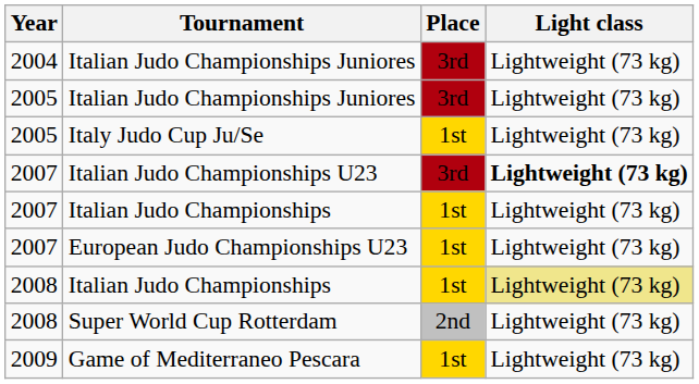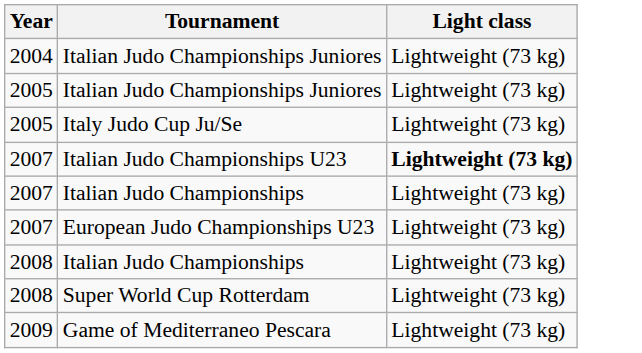 <table class="wikitable">
 <tr>
 <th>Year</th>
 <th>Tournament</th>
-<th>Place</th>
 <th>Light class</th>
 </tr>
 <tr>
 <td>2004</td>
 <td>Italian Judo Championships Juniores</td>
-<td bgcolor="bronze" align="center">3rd</td>
 <td>Lightweight (73 kg)</td>
 </tr>
 <tr>
 <td>2005</td>
 <td>Italian Judo Championships Juniores</td>
-<td bgcolor="bronze" align="center">3rd</td>
 <td>Lightweight (73 kg)</td>
 </tr>
 <tr>
 <td>2005</td>
 <td>Italy Judo Cup Ju/Se</td>
-<td bgcolor="gold" align="center">1st</td>
 <td>Lightweight (73 kg)</td>
 </tr>
 <tr>
 <td>2007</td>
 <td>Italian Judo Championships U23</td>
-<td bgcolor="bronze" align="center">3rd</td>
 <td><strong>Lightweight (73 kg)</strong></td>
 </tr>
 <tr>
 <td>2007</td>
 <td>Italian Judo Championships</td>
-<td bgcolor="gold" align="center">1st</td>
 <td>Lightweight (73 kg)</td>
 </tr>
 <tr>
 <td>2007</td>
 <td>European Judo Championships U23</td>
-<td bgcolor="gold" align="center">1st</td>
 <td>Lightweight (73 kg)</td>
 </tr>
 <tr>
 <td>2008</td>
 <td>Italian Judo Championships</td>
-<td bgcolor="gold" align="center">1st</td>
-<td style="background: khaki;">Lightweight (73 kg)</td>
+<td>Lightweight (73 kg)</td>
 </tr>
 <tr>
 <td>2008</td>
 <td>Super World Cup Rotterdam</td>
-<td bgcolor="silver" align="center">2nd</td>
 <td>Lightweight (73 kg)</td>
 </tr>
 <tr>
 <td>2009</td>
 <td>Game of Mediterraneo Pescara</td>
-<td bgcolor="Gold" align="center">1st</td>
 <td>Lightweight (73 kg)</td>
 </tr>
 </table>
